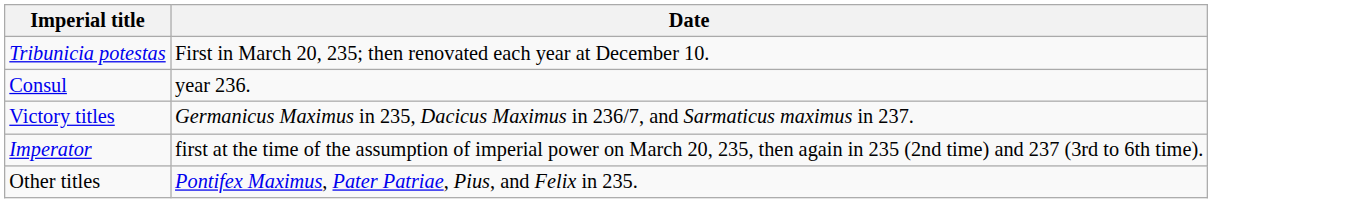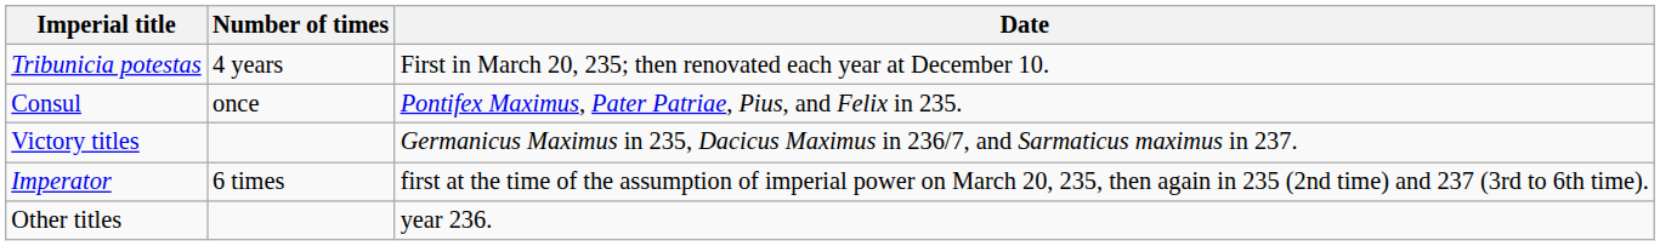 <table class="wikitable">
 <tr>
 <th>Imperial title</th>
+<th>Number of times</th>
 <th>Date</th>
 </tr>
 <tr>
 <td><a href='#'><em>Tribunicia potestas</em></a></td>
+<td>4 years</td>
 <td>First in March 20, 235; then renovated each year at December 10.</td>
 </tr>
 <tr>
 <td><a href='#'>Consul</a></td>
-<td>year 236.</td>
+<td>once</td>
+<td><em><a href='#'>Pontifex Maximus</a></em>, <em><a href='#'>Pater Patriae</a></em>, <em>Pius</em>, and <em>Felix</em> in 235.</td>
 </tr>
 <tr>
 <td><a href='#'>Victory titles</a></td>
+<td></td>
 <td><em>Germanicus Maximus</em> in 235, <em>Dacicus Maximus</em> in 236/7, and <em>Sarmaticus maximus</em> in 237.</td>
 </tr>
 <tr>
 <td><em><a href='#'>Imperator</a></em></td>
+<td>6 times</td>
 <td>first at the time of the assumption of imperial power on March 20, 235, then again in 235 (2nd time) and 237 (3rd to 6th time).</td>
 </tr>
 <tr>
 <td>Other titles</td>
-<td><em><a href='#'>Pontifex Maximus</a></em>, <em><a href='#'>Pater Patriae</a></em>, <em>Pius</em>, and <em>Felix</em> in 235.</td>
+<td></td>
+<td>year 236.</td>
 </tr>
 </table>
